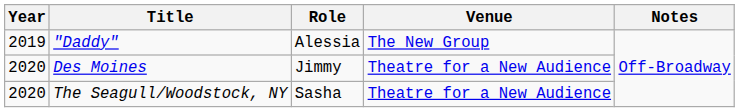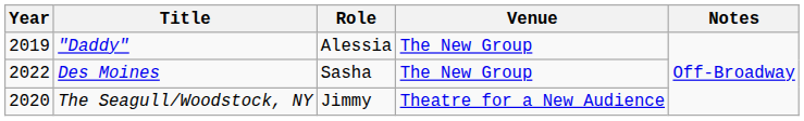 <table class="wikitable sortable">
 <tr>
 <th>Year</th>
 <th>Title</th>
 <th>Role</th>
 <th>Venue</th>
 <th>Notes</th>
 </tr>
 <tr>
 <td>2019</td>
 <td><em><a href='#'>"Daddy"</a></em></td>
 <td>Alessia</td>
 <td><a href='#'>The New Group</a></td>
 <td rowspan=3><a href='#'>Off-Broadway</a></td>
 </tr>
 <tr>
-<td>2020</td>
+<td>2022</td>
 <td><em><a href='#'>Des Moines</a></em></td>
-<td>Jimmy</td>
-<td><a href='#'>Theatre for a New Audience</a></td>
+<td>Sasha</td>
+<td><a href='#'>The New Group</a></td>
 </tr>
 <tr>
 <td>2020</td>
 <td><em>The Seagull/Woodstock, NY</em></td>
-<td>Sasha</td>
+<td>Jimmy</td>
 <td><a href='#'>Theatre for a New Audience</a></td>
 </tr>
 </table>
